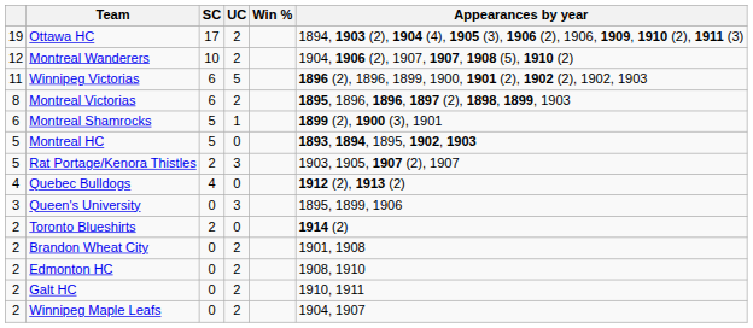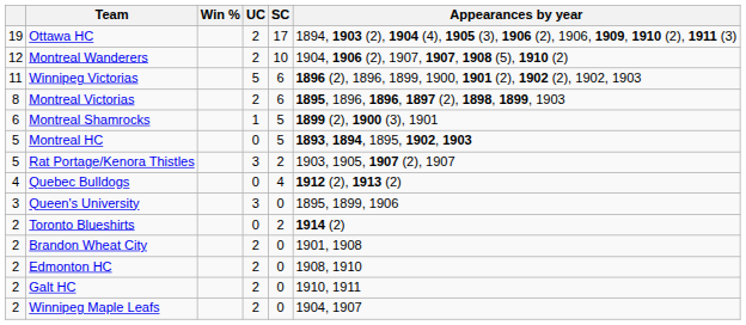 <table class="wikitable sortable" border="1">
 <tr align="center">
 <th></th>
 <th>Team</th>
+<th>Win %</th>
+<th>UC</th>
 <th>SC</th>
-<th>UC</th>
-<th>Win %</th>
 <th>Appearances by year</th>
 </tr>
 <tr align="center">
 <td>19</td>
 <td align="left"><a href='#'>Ottawa HC</a></td>
+<td></td>
+<td>2</td>
 <td>17</td>
-<td>2</td>
-<td></td>
 <td align="left">1894, <strong>1903</strong> (2), <strong>1904</strong> (4), <strong>1905</strong> (3), <strong>1906</strong> (2), 1906, <strong>1909</strong>, <strong>1910</strong> (2), <strong>1911</strong> (3)</td>
 </tr>
 <tr align="center">
 <td>12</td>
 <td align="left"><a href='#'>Montreal Wanderers</a></td>
+<td></td>
+<td>2</td>
 <td>10</td>
-<td>2</td>
-<td></td>
 <td align="left">1904, <strong>1906</strong> (2), 1907, <strong>1907</strong>, <strong>1908</strong> (5), <strong>1910</strong> (2)</td>
 </tr>
 <tr align="center">
 <td>11</td>
 <td align="left"><a href='#'>Winnipeg Victorias</a></td>
+<td></td>
+<td>5</td>
 <td>6</td>
-<td>5</td>
-<td></td>
 <td align="left"><strong>1896</strong> (2), 1896, 1899, 1900, <strong>1901</strong> (2), <strong>1902</strong> (2), 1902, 1903</td>
 </tr>
 <tr align="center">
 <td>8</td>
 <td align="left"><a href='#'>Montreal Victorias</a></td>
+<td></td>
+<td>2</td>
 <td>6</td>
-<td>2</td>
-<td></td>
 <td align="left"><strong>1895</strong>, 1896, <strong>1896</strong>, <strong>1897</strong> (2), <strong>1898</strong>, <strong>1899</strong>, 1903</td>
 </tr>
 <tr align="center">
 <td>6</td>
 <td align="left"><a href='#'>Montreal Shamrocks</a></td>
+<td></td>
+<td>1</td>
 <td>5</td>
-<td>1</td>
-<td></td>
 <td align="left"><strong>1899</strong> (2), <strong>1900</strong> (3), 1901</td>
 </tr>
 <tr align="center">
 <td>5</td>
 <td align="left"><a href='#'>Montreal HC</a></td>
+<td></td>
+<td>0</td>
 <td>5</td>
-<td>0</td>
-<td></td>
 <td align="left"><strong>1893</strong>, <strong>1894</strong>, 1895, <strong>1902</strong>, <strong>1903</strong></td>
 </tr>
 <tr align="center">
 <td>5</td>
 <td align="left"><a href='#'>Rat Portage/Kenora Thistles</a></td>
+<td></td>
+<td>3</td>
 <td>2</td>
-<td>3</td>
-<td></td>
 <td align="left">1903, 1905, <strong>1907</strong> (2), 1907</td>
 </tr>
 <tr align="center">
 <td>4</td>
 <td align="left"><a href='#'>Quebec Bulldogs</a></td>
+<td></td>
+<td>0</td>
 <td>4</td>
-<td>0</td>
-<td></td>
 <td align="left"><strong>1912</strong> (2), <strong>1913</strong> (2)</td>
 </tr>
 <tr align="center">
 <td>3</td>
 <td align="left"><a href='#'>Queen's University</a></td>
+<td></td>
+<td>3</td>
 <td>0</td>
-<td>3</td>
-<td></td>
 <td align="left">1895, 1899, 1906</td>
 </tr>
 <tr align="center">
 <td>2</td>
 <td align="left"><a href='#'>Toronto Blueshirts</a></td>
+<td></td>
+<td>0</td>
 <td>2</td>
-<td>0</td>
-<td></td>
 <td align="left"><strong>1914</strong> (2)</td>
 </tr>
 <tr align="center">
 <td>2</td>
 <td align="left"><a href='#'>Brandon Wheat City</a></td>
+<td></td>
+<td>2</td>
 <td>0</td>
-<td>2</td>
-<td></td>
 <td align="left">1901, 1908</td>
 </tr>
 <tr align="center">
 <td>2</td>
 <td align="left"><a href='#'>Edmonton HC</a></td>
+<td></td>
+<td>2</td>
 <td>0</td>
-<td>2</td>
-<td></td>
 <td align="left">1908, 1910</td>
 </tr>
 <tr align="center">
 <td>2</td>
 <td align="left"><a href='#'>Galt HC</a></td>
+<td></td>
+<td>2</td>
 <td>0</td>
-<td>2</td>
-<td></td>
 <td align="left">1910, 1911</td>
 </tr>
 <tr align="center">
 <td>2</td>
 <td align="left"><a href='#'>Winnipeg Maple Leafs</a></td>
+<td></td>
+<td>2</td>
 <td>0</td>
-<td>2</td>
-<td></td>
 <td align="left">1904, 1907</td>
 </tr>
 </table>
